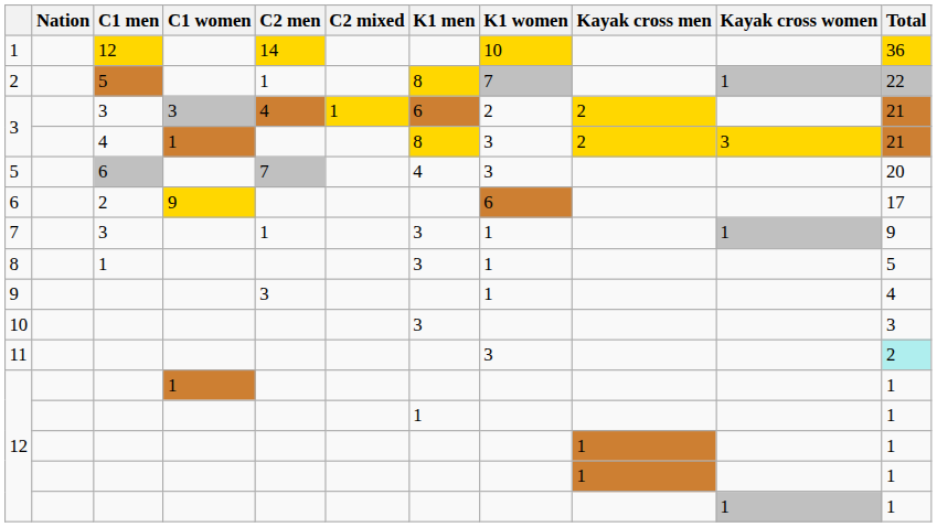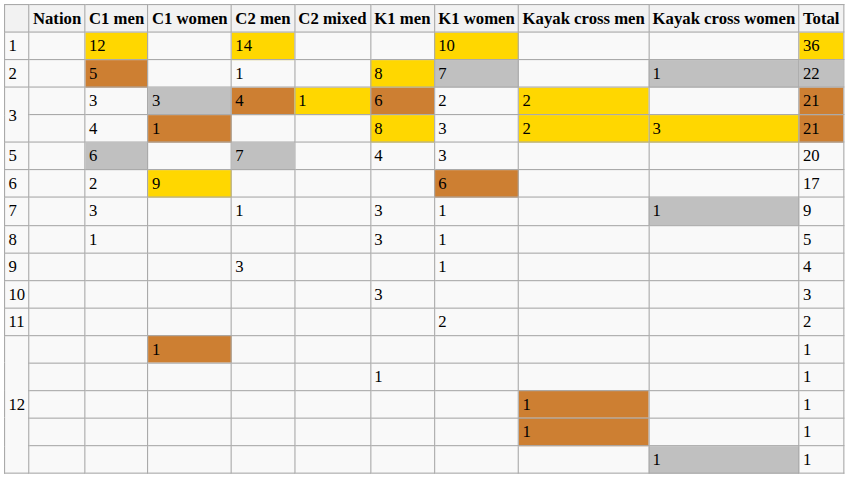 <table class="wikitable" style="font-size: 95%;">
 <tr>
 <th></th>
 <th>Nation</th>
 <th>C1 men</th>
 <th>C1 women</th>
 <th>C2 men</th>
 <th>C2 mixed</th>
 <th>K1 men</th>
 <th>K1 women</th>
 <th>Kayak cross men</th>
 <th>Kayak cross women</th>
 <th>Total</th>
 </tr>
 <tr>
 <td>1</td>
 <td></td>
 <td bgcolor="#FFD700">12</td>
 <td></td>
 <td bgcolor="#FFD700">14</td>
 <td></td>
 <td></td>
 <td bgcolor="#FFD700">10</td>
 <td></td>
 <td></td>
 <td bgcolor="#FFD700">36</td>
 </tr>
 <tr>
 <td>2</td>
 <td></td>
 <td bgcolor="#CD7F32">5</td>
 <td></td>
 <td>1</td>
 <td></td>
 <td bgcolor="#FFD700">8</td>
 <td bgcolor="#C0C0C0">7</td>
 <td></td>
 <td bgcolor="#C0C0C0">1</td>
 <td bgcolor="#C0C0C0">22</td>
 </tr>
 <tr>
 <td rowspan=2>3</td>
 <td></td>
 <td>3</td>
 <td bgcolor="#C0C0C0">3</td>
 <td bgcolor="#CD7F32">4</td>
 <td bgcolor="#FFD700">1</td>
 <td bgcolor="#CD7F32">6</td>
 <td>2</td>
 <td bgcolor="#FFD700">2</td>
 <td></td>
 <td bgcolor="#CD7F32">21</td>
 </tr>
 <tr>
 <td></td>
 <td>4</td>
 <td bgcolor="#CD7F32">1</td>
 <td></td>
 <td></td>
 <td bgcolor="#FFD700">8</td>
 <td>3</td>
 <td bgcolor="#FFD700">2</td>
 <td bgcolor="#FFD700">3</td>
 <td bgcolor="#CD7F32">21</td>
 </tr>
 <tr>
 <td>5</td>
 <td></td>
 <td bgcolor="#C0C0C0">6</td>
 <td></td>
 <td bgcolor="#C0C0C0">7</td>
 <td></td>
 <td>4</td>
 <td>3</td>
 <td></td>
 <td></td>
 <td>20</td>
 </tr>
 <tr>
 <td>6</td>
 <td></td>
 <td>2</td>
 <td bgcolor="#FFD700">9</td>
 <td></td>
 <td></td>
 <td></td>
 <td bgcolor="#CD7F32">6</td>
 <td></td>
 <td></td>
 <td>17</td>
 </tr>
 <tr>
 <td>7</td>
 <td></td>
 <td>3</td>
 <td></td>
 <td>1</td>
 <td></td>
 <td>3</td>
 <td>1</td>
 <td></td>
 <td bgcolor="#C0C0C0">1</td>
 <td>9</td>
 </tr>
 <tr>
 <td>8</td>
 <td></td>
 <td>1</td>
 <td></td>
 <td></td>
 <td></td>
 <td>3</td>
 <td>1</td>
 <td></td>
 <td></td>
 <td>5</td>
 </tr>
 <tr>
 <td>9</td>
 <td></td>
 <td></td>
 <td></td>
 <td>3</td>
 <td></td>
 <td></td>
 <td>1</td>
 <td></td>
 <td></td>
 <td>4</td>
 </tr>
 <tr>
 <td>10</td>
 <td></td>
 <td></td>
 <td></td>
 <td></td>
 <td></td>
 <td>3</td>
 <td></td>
 <td></td>
 <td></td>
 <td>3</td>
 </tr>
 <tr>
 <td>11</td>
 <td></td>
 <td></td>
 <td></td>
 <td></td>
 <td></td>
 <td></td>
-<td>3</td>
+<td>2</td>
 <td></td>
 <td></td>
-<td style="background: paleturquoise;">2</td>
+<td>2</td>
 </tr>
 <tr>
 <td rowspan=5>12</td>
 <td></td>
 <td></td>
 <td bgcolor="#CD7F32">1</td>
 <td></td>
 <td></td>
 <td></td>
 <td></td>
 <td></td>
 <td></td>
 <td>1</td>
 </tr>
 <tr>
 <td></td>
 <td></td>
 <td></td>
 <td></td>
 <td></td>
 <td>1</td>
 <td></td>
 <td></td>
 <td></td>
 <td>1</td>
 </tr>
 <tr>
 <td></td>
 <td></td>
 <td></td>
 <td></td>
 <td></td>
 <td></td>
 <td></td>
 <td bgcolor="#CD7F32">1</td>
 <td></td>
 <td>1</td>
 </tr>
 <tr>
 <td></td>
 <td></td>
 <td></td>
 <td></td>
 <td></td>
 <td></td>
 <td></td>
 <td bgcolor="#CD7F32">1</td>
 <td></td>
 <td>1</td>
 </tr>
 <tr>
 <td></td>
 <td></td>
 <td></td>
 <td></td>
 <td></td>
 <td></td>
 <td></td>
 <td></td>
 <td bgcolor="#C0C0C0">1</td>
 <td>1</td>
 </tr>
 </table>
